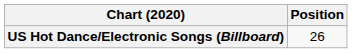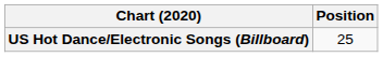 <table class="wikitable plainrowheaders" style="text-align:center">
 <tr>
 <th scope="col">Chart (2020)</th>
 <th scope="col">Position</th>
 </tr>
 <tr>
 <th scope="row">US Hot Dance/Electronic Songs (<em>Billboard</em>)</th>
-<td>26</td>
+<td>25</td>
 </tr>
 </table>
